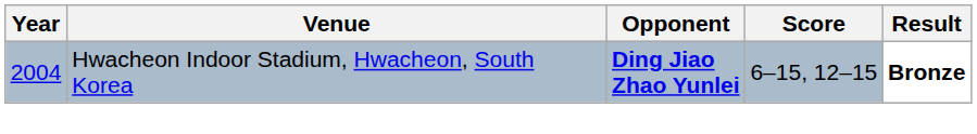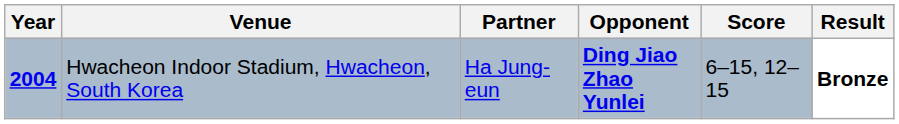 <table class="sortable wikitable" style="font-size: 90%;">
 <tr>
 <th>Year</th>
 <th>Venue</th>
+<th>Partner</th>
 <th>Opponent</th>
 <th>Score</th>
 <th>Result</th>
 </tr>
 <tr style="background:#AABBCC">
-<td align="center"><a href='#'>2004</a></td>
+<td align="center"><strong><a href='#'>2004</a></strong></td>
 <td align="left">Hwacheon Indoor Stadium,  <a href='#'>Hwacheon</a>, <a href='#'>South Korea</a></td>
+<td align="left"> <a href='#'>Ha Jung-eun</a></td>
 <td align="left"><strong> <a href='#'>Ding Jiao</a> <br>  <a href='#'>Zhao Yunlei</a></strong></td>
 <td align="left">6–15, 12–15</td>
 <td style="text-align:left; background:white"> <strong>Bronze</strong></td>
 </tr>
 </table>
